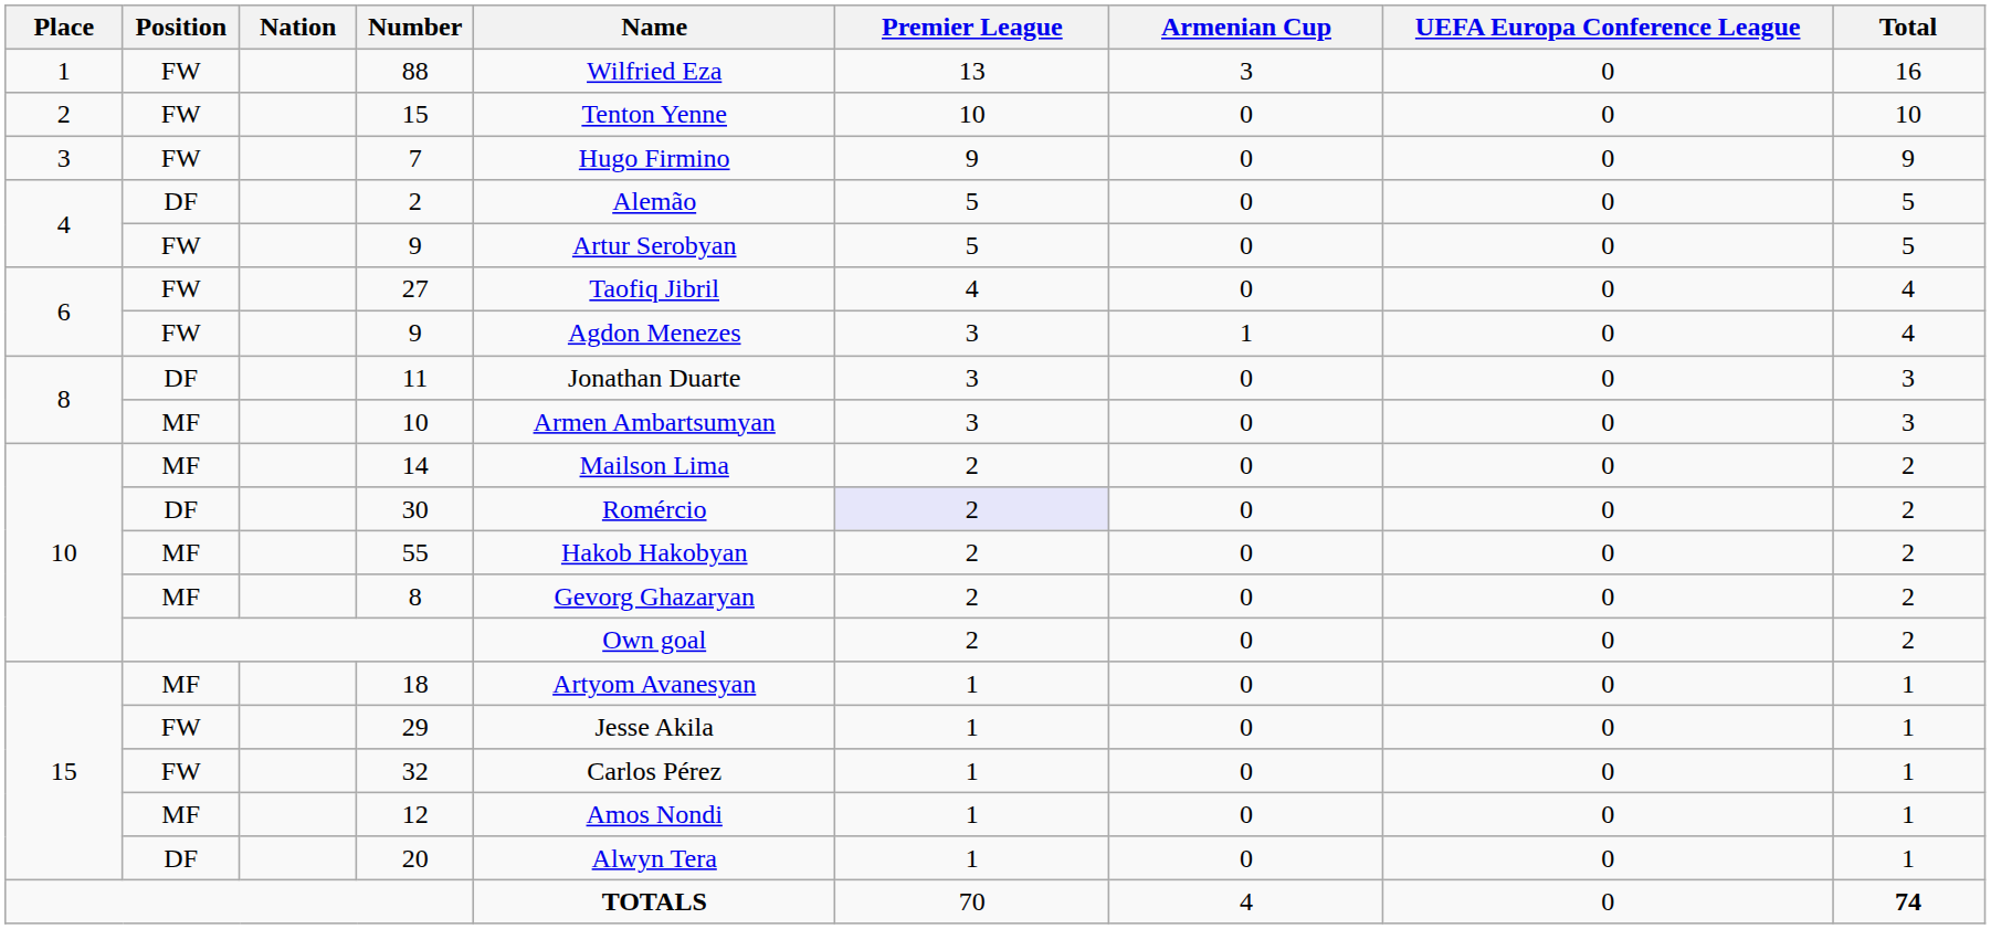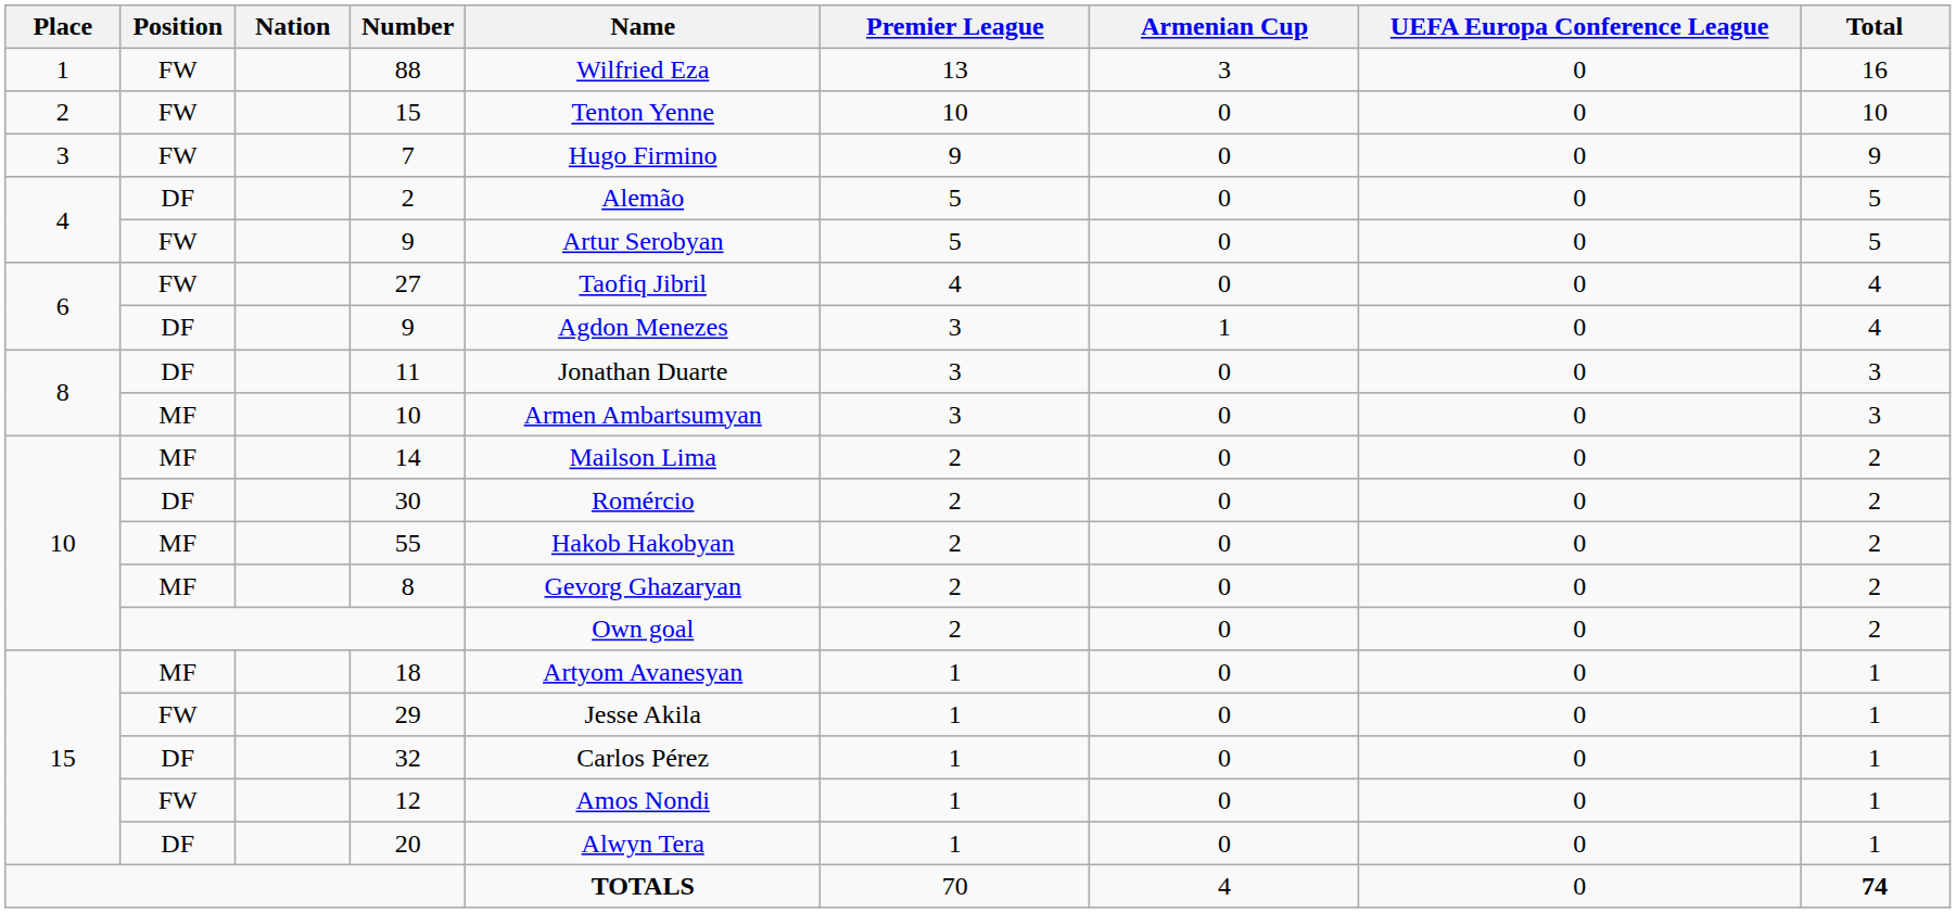 <table class="wikitable" style="font-size: 95%; text-align: center;">
 <tr>
 <th width=60>Place</th>
 <th width=60>Position</th>
 <th width=60>Nation</th>
 <th width=60>Number</th>
 <th width=200>Name</th>
 <th width=150><a href='#'>Premier League</a></th>
 <th width=150><a href='#'>Armenian Cup</a></th>
 <th width=250><a href='#'>UEFA Europa Conference League</a></th>
 <th width=80>Total</th>
 </tr>
 <tr>
 <td>1</td>
 <td>FW</td>
 <td></td>
 <td>88</td>
 <td><a href='#'>Wilfried Eza</a></td>
 <td>13</td>
 <td>3</td>
 <td>0</td>
 <td>16</td>
 </tr>
 <tr>
 <td>2</td>
 <td>FW</td>
 <td></td>
 <td>15</td>
 <td><a href='#'>Tenton Yenne</a></td>
 <td>10</td>
 <td>0</td>
 <td>0</td>
 <td>10</td>
 </tr>
 <tr>
 <td>3</td>
 <td>FW</td>
 <td></td>
 <td>7</td>
 <td><a href='#'>Hugo Firmino</a></td>
 <td>9</td>
 <td>0</td>
 <td>0</td>
 <td>9</td>
 </tr>
 <tr>
 <td rowspan="2">4</td>
 <td>DF</td>
 <td></td>
 <td>2</td>
 <td><a href='#'>Alemão</a></td>
 <td>5</td>
 <td>0</td>
 <td>0</td>
 <td>5</td>
 </tr>
 <tr>
 <td>FW</td>
 <td></td>
 <td>9</td>
 <td><a href='#'>Artur Serobyan</a></td>
 <td>5</td>
 <td>0</td>
 <td>0</td>
 <td>5</td>
 </tr>
 <tr>
 <td rowspan="2">6</td>
 <td>FW</td>
 <td></td>
 <td>27</td>
 <td><a href='#'>Taofiq Jibril</a></td>
 <td>4</td>
 <td>0</td>
 <td>0</td>
 <td>4</td>
 </tr>
 <tr>
-<td>FW</td>
+<td>DF</td>
 <td></td>
 <td>9</td>
 <td><a href='#'>Agdon Menezes</a></td>
 <td>3</td>
 <td>1</td>
 <td>0</td>
 <td>4</td>
 </tr>
 <tr>
 <td rowspan="2">8</td>
 <td>DF</td>
 <td></td>
 <td>11</td>
 <td>Jonathan Duarte</td>
 <td>3</td>
 <td>0</td>
 <td>0</td>
 <td>3</td>
 </tr>
 <tr>
 <td>MF</td>
 <td></td>
 <td>10</td>
 <td><a href='#'>Armen Ambartsumyan</a></td>
 <td>3</td>
 <td>0</td>
 <td>0</td>
 <td>3</td>
 </tr>
 <tr>
 <td rowspan="5">10</td>
 <td>MF</td>
 <td></td>
 <td>14</td>
 <td><a href='#'>Mailson Lima</a></td>
 <td>2</td>
 <td>0</td>
 <td>0</td>
 <td>2</td>
 </tr>
 <tr>
 <td>DF</td>
 <td></td>
 <td>30</td>
 <td><a href='#'>Romércio</a></td>
-<td style="background: lavender;">2</td>
+<td>2</td>
 <td>0</td>
 <td>0</td>
 <td>2</td>
 </tr>
 <tr>
 <td>MF</td>
 <td></td>
 <td>55</td>
 <td><a href='#'>Hakob Hakobyan</a></td>
 <td>2</td>
 <td>0</td>
 <td>0</td>
 <td>2</td>
 </tr>
 <tr>
 <td>MF</td>
 <td></td>
 <td>8</td>
 <td><a href='#'>Gevorg Ghazaryan</a></td>
 <td>2</td>
 <td>0</td>
 <td>0</td>
 <td>2</td>
 </tr>
 <tr>
 <td colspan="3"></td>
 <td><a href='#'>Own goal</a></td>
 <td>2</td>
 <td>0</td>
 <td>0</td>
 <td>2</td>
 </tr>
 <tr>
 <td rowspan="5">15</td>
 <td>MF</td>
 <td></td>
 <td>18</td>
 <td><a href='#'>Artyom Avanesyan</a></td>
 <td>1</td>
 <td>0</td>
 <td>0</td>
 <td>1</td>
 </tr>
 <tr>
 <td>FW</td>
 <td></td>
 <td>29</td>
 <td>Jesse Akila</td>
 <td>1</td>
 <td>0</td>
 <td>0</td>
 <td>1</td>
 </tr>
 <tr>
-<td>FW</td>
+<td>DF</td>
 <td></td>
 <td>32</td>
 <td>Carlos Pérez</td>
 <td>1</td>
 <td>0</td>
 <td>0</td>
 <td>1</td>
 </tr>
 <tr>
-<td>MF</td>
+<td>FW</td>
 <td></td>
 <td>12</td>
 <td><a href='#'>Amos Nondi</a></td>
 <td>1</td>
 <td>0</td>
 <td>0</td>
 <td>1</td>
 </tr>
 <tr>
 <td>DF</td>
 <td></td>
 <td>20</td>
 <td><a href='#'>Alwyn Tera</a></td>
 <td>1</td>
 <td>0</td>
 <td>0</td>
 <td>1</td>
 </tr>
 <tr>
 <td colspan="4"></td>
 <td><strong>TOTALS</strong></td>
 <td>70</td>
 <td>4</td>
 <td>0</td>
 <td><strong>74</strong></td>
 </tr>
 </table>
